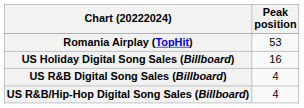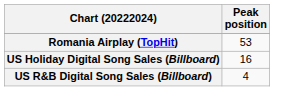 <table class="wikitable plainrowheaders sortable" style="text-align:center;">
 <tr>
 <th scope="col">Chart (20222024)</th>
 <th scope="col">Peak<br>position</th>
 </tr>
 <tr>
 </tr>
 <tr>
 <th scope="row">Romania Airplay (<a href='#'>TopHit</a>)</th>
 <td>53</td>
 </tr>
 <tr>
 <th scope="row">US Holiday Digital Song Sales (<em>Billboard</em>)</th>
 <td style="text-align:center;">16</td>
 </tr>
 <tr>
 <th scope="row">US R&B Digital Song Sales (<em>Billboard</em>)</th>
 <td style="text-align:center;">4</td>
 </tr>
-<tr>
-<th scope="row">US R&B/Hip-Hop Digital Song Sales (<em>Billboard</em>)</th>
-<td style="text-align:center;">4</td>
-</tr>
 </table>
